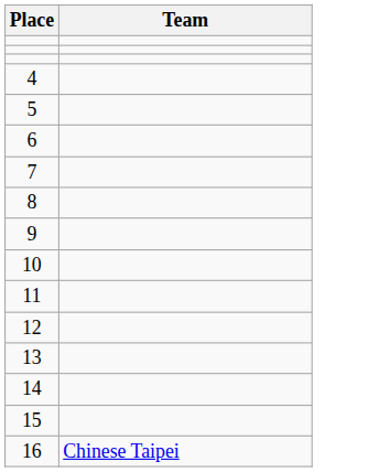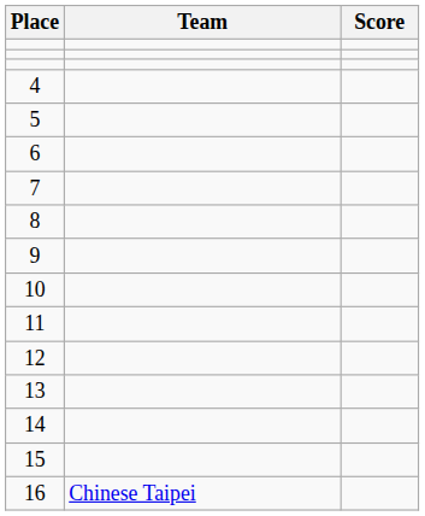 <table class="wikitable" style="text-align:center;">
 <tr>
 <th width=30>Place</th>
 <th width=200>Team</th>
+<th width=50>Score</th>
 </tr>
 <tr>
 <td></td>
 <td align="left"></td>
+<td></td>
 </tr>
 <tr>
 <td></td>
 <td align="left"></td>
+<td></td>
 </tr>
 <tr>
 <td></td>
 <td align="left"></td>
+<td></td>
 </tr>
 <tr>
 <td>4</td>
 <td align="left"></td>
+<td></td>
 </tr>
 <tr>
 <td>5</td>
 <td align="left"></td>
+<td></td>
 </tr>
 <tr>
 <td>6</td>
 <td align="left"></td>
+<td></td>
 </tr>
 <tr>
 <td>7</td>
 <td align="left"></td>
+<td></td>
 </tr>
 <tr>
 <td>8</td>
 <td align="left"></td>
+<td></td>
 </tr>
 <tr>
 <td>9</td>
 <td align="left"></td>
+<td></td>
 </tr>
 <tr>
 <td>10</td>
 <td align="left"></td>
+<td></td>
 </tr>
 <tr>
 <td>11</td>
 <td align="left"></td>
+<td></td>
 </tr>
 <tr>
 <td>12</td>
 <td align="left"></td>
+<td></td>
 </tr>
 <tr>
 <td>13</td>
 <td align="left"></td>
+<td></td>
 </tr>
 <tr>
 <td>14</td>
 <td align="left"></td>
+<td></td>
 </tr>
 <tr>
 <td>15</td>
 <td align="left"></td>
+<td></td>
 </tr>
 <tr>
 <td>16</td>
 <td align="left"> <a href='#'>Chinese Taipei</a></td>
+<td></td>
 </tr>
 </table>
